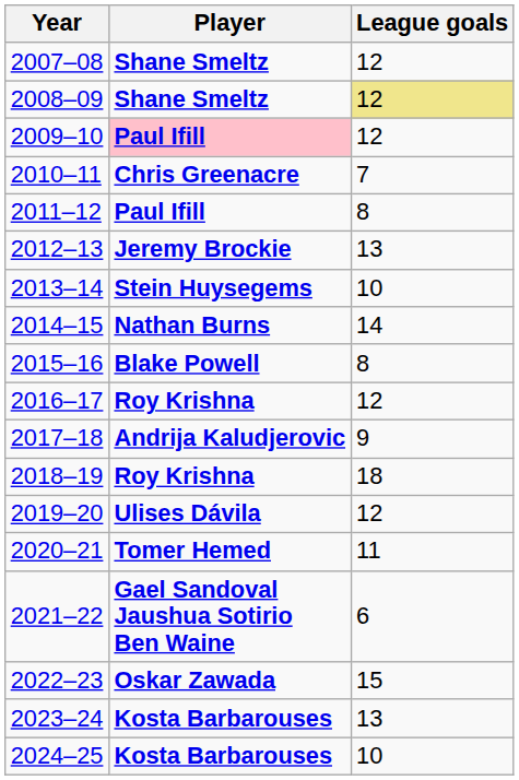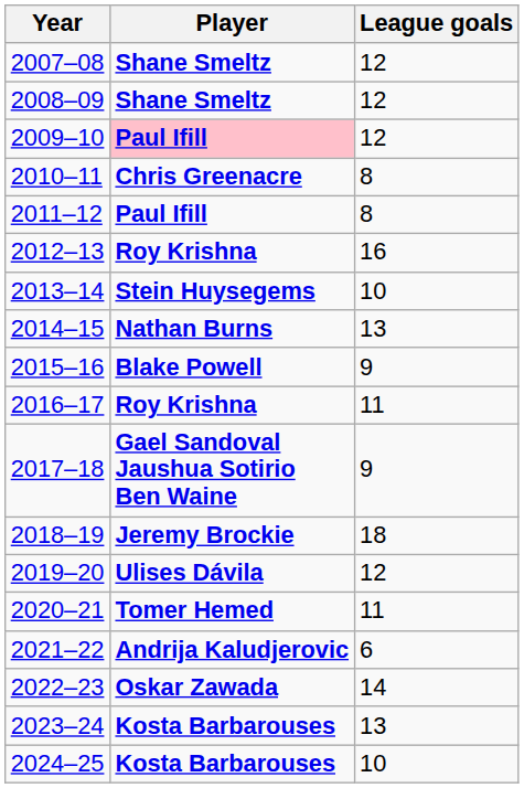 <table class="wikitable" border="1">
 <tr>
 <th>Year</th>
 <th>Player</th>
 <th>League goals</th>
 </tr>
 <tr>
 <td><a href='#'>2007–08</a></td>
 <td style="text-align:left;"> <strong><a href='#'>Shane Smeltz</a></strong></td>
 <td>12</td>
 </tr>
 <tr>
 <td><a href='#'>2008–09</a></td>
 <td style="text-align:left;"> <strong><a href='#'>Shane Smeltz</a></strong></td>
-<td style="background: khaki;">12</td>
+<td>12</td>
 </tr>
 <tr>
 <td><a href='#'>2009–10</a></td>
 <td style="background: pink; text-align:left;"> <strong><a href='#'>Paul Ifill</a></strong></td>
 <td>12</td>
 </tr>
 <tr>
 <td><a href='#'>2010–11</a></td>
 <td style="text-align:left;"> <strong><a href='#'>Chris Greenacre</a></strong></td>
-<td>7</td>
+<td>8</td>
 </tr>
 <tr>
 <td><a href='#'>2011–12</a></td>
 <td style="text-align:left;"> <strong><a href='#'>Paul Ifill</a></strong></td>
 <td>8</td>
 </tr>
 <tr>
 <td><a href='#'>2012–13</a></td>
-<td style="text-align:left;"> <strong><a href='#'>Jeremy Brockie</a></strong></td>
-<td>13</td>
+<td style="text-align:left;"> <strong><a href='#'>Roy Krishna</a></strong></td>
+<td>16</td>
 </tr>
 <tr>
 <td><a href='#'>2013–14</a></td>
 <td style="text-align:left;"> <strong><a href='#'>Stein Huysegems</a></strong></td>
 <td>10</td>
 </tr>
 <tr>
 <td><a href='#'>2014–15</a></td>
 <td style="text-align:left;"> <strong><a href='#'>Nathan Burns</a></strong></td>
-<td>14</td>
+<td>13</td>
 </tr>
 <tr>
 <td><a href='#'>2015–16</a></td>
 <td style="text-align:left;"> <strong><a href='#'>Blake Powell</a></strong></td>
-<td>8</td>
+<td>9</td>
 </tr>
 <tr>
 <td><a href='#'>2016–17</a></td>
 <td style="text-align:left;"> <strong><a href='#'>Roy Krishna</a></strong></td>
-<td>12</td>
+<td>11</td>
 </tr>
 <tr>
 <td><a href='#'>2017–18</a></td>
-<td style="text-align:left;"> <strong><a href='#'>Andrija Kaludjerovic</a></strong></td>
+<td style="text-align:left;"> <strong><a href='#'>Gael Sandoval</a></strong> <br> <strong><a href='#'>Jaushua Sotirio</a></strong> <br> <strong><a href='#'>Ben Waine</a></strong></td>
 <td>9</td>
 </tr>
 <tr>
 <td><a href='#'>2018–19</a></td>
-<td style="text-align:left;"> <strong><a href='#'>Roy Krishna</a></strong></td>
+<td style="text-align:left;"> <strong><a href='#'>Jeremy Brockie</a></strong></td>
 <td>18</td>
 </tr>
 <tr>
 <td><a href='#'>2019–20</a></td>
 <td style="text-align:left;"> <strong><a href='#'>Ulises Dávila</a></strong></td>
 <td>12</td>
 </tr>
 <tr>
 <td><a href='#'>2020–21</a></td>
 <td style="text-align:left;"> <strong><a href='#'>Tomer Hemed</a></strong></td>
 <td>11</td>
 </tr>
 <tr>
 <td><a href='#'>2021–22</a></td>
-<td style="text-align:left;"> <strong><a href='#'>Gael Sandoval</a></strong> <br> <strong><a href='#'>Jaushua Sotirio</a></strong> <br> <strong><a href='#'>Ben Waine</a></strong></td>
+<td style="text-align:left;"> <strong><a href='#'>Andrija Kaludjerovic</a></strong></td>
 <td>6</td>
 </tr>
 <tr>
 <td><a href='#'>2022–23</a></td>
 <td style="text-align:left;"> <strong><a href='#'>Oskar Zawada</a></strong></td>
-<td>15</td>
+<td>14</td>
 </tr>
 <tr>
 <td><a href='#'>2023–24</a></td>
 <td> <strong><a href='#'>Kosta Barbarouses</a></strong></td>
 <td>13</td>
 </tr>
 <tr>
 <td><a href='#'>2024–25</a></td>
 <td> <strong><a href='#'>Kosta Barbarouses</a></strong></td>
 <td>10</td>
 </tr>
 </table>
